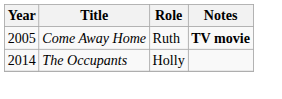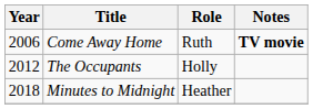 <table class="wikitable sortable">
 <tr>
 <th>Year</th>
 <th>Title</th>
 <th>Role</th>
 <th class="unsortable">Notes</th>
 </tr>
 <tr>
-<td>2005</td>
+<td>2006</td>
 <td><em>Come Away Home</em></td>
 <td>Ruth</td>
 <td><strong>TV movie</strong></td>
 </tr>
 <tr>
-<td>2014</td>
+<td>2012</td>
 <td><em>The Occupants</em></td>
 <td>Holly</td>
 <td></td>
 </tr>
 <tr>
+<td>2018</td>
+<td><em>Minutes to Midnight</em></td>
+<td>Heather</td>
+<td></td>
+</tr>
+<tr>
 </tr>
 </table>
